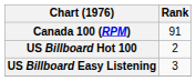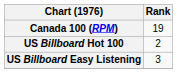 <table class="wikitable sortable plainrowheaders">
 <tr>
 <th>Chart (1976)</th>
 <th>Rank</th>
 </tr>
 <tr>
 <th scope="row">Canada 100 (<em><a href='#'>RPM</a></em>)</th>
-<td align="center">91</td>
+<td align="center">19</td>
 </tr>
 <tr>
 <th scope="row">US <em>Billboard</em> Hot 100</th>
 <td align="center">2</td>
 </tr>
 <tr>
 <th scope="row">US <em>Billboard</em> Easy Listening </th>
 <td style="text-align:center;">3</td>
 </tr>
 <tr>
 </tr>
 </table>
